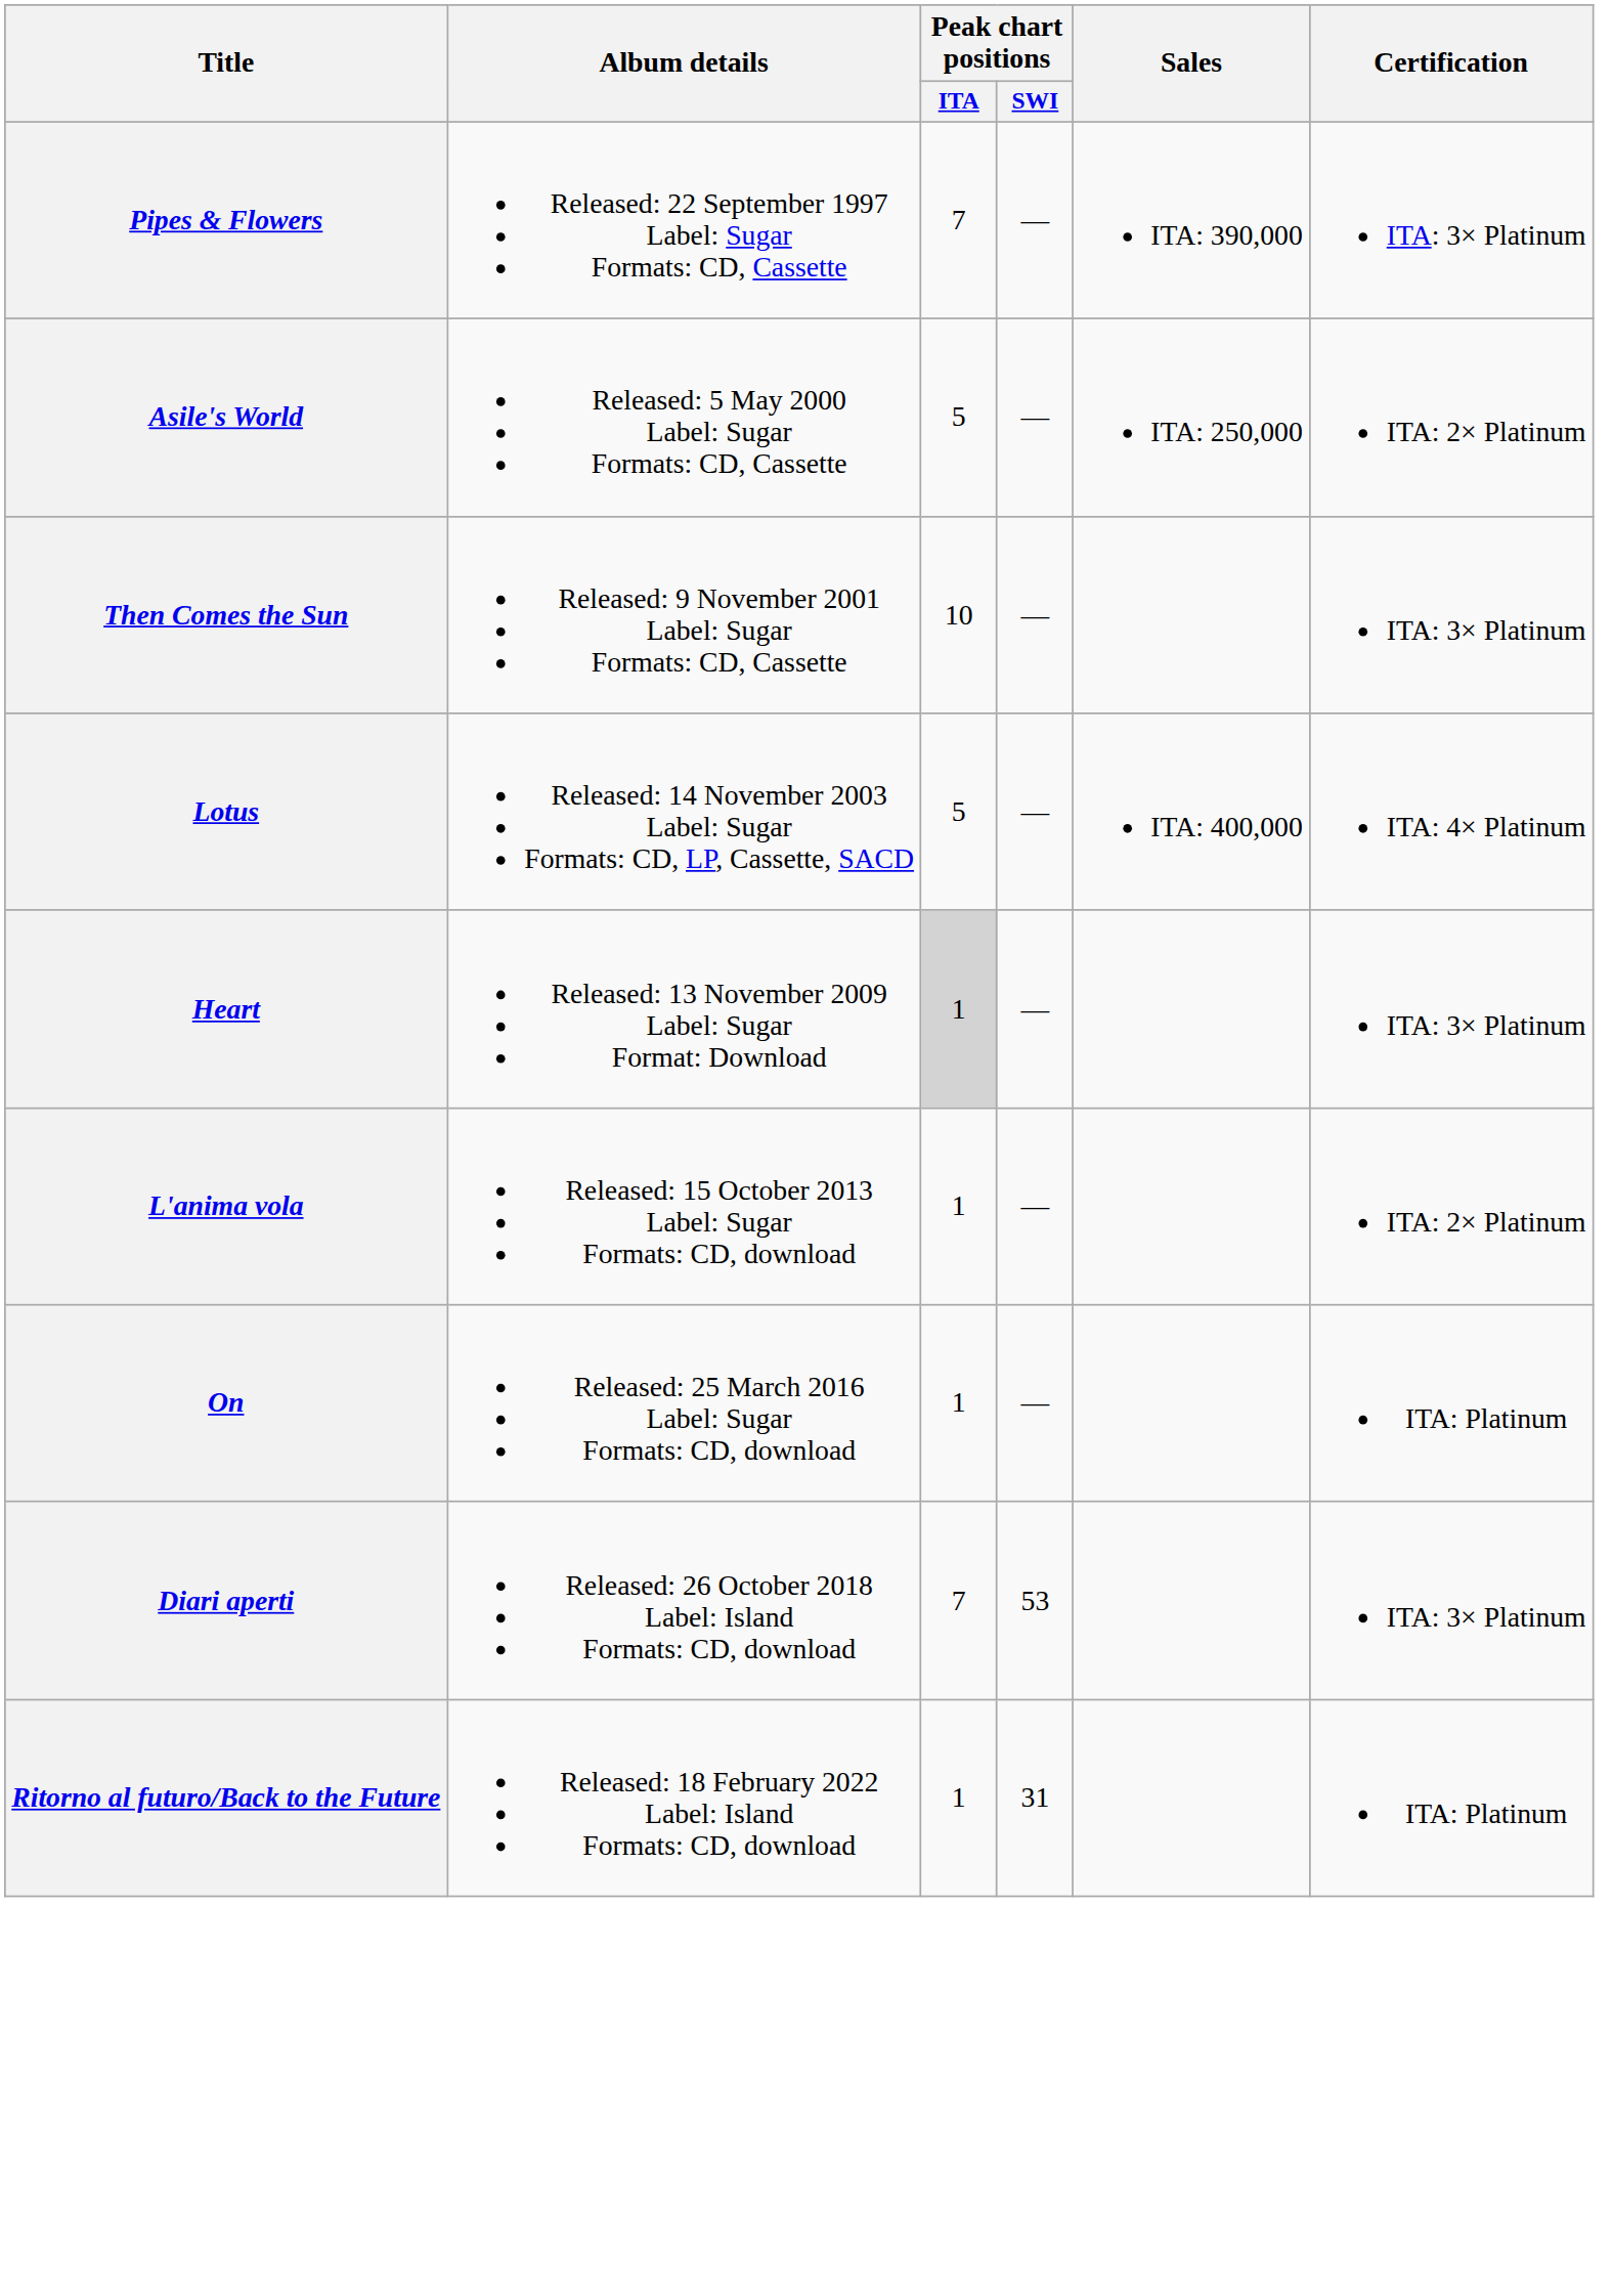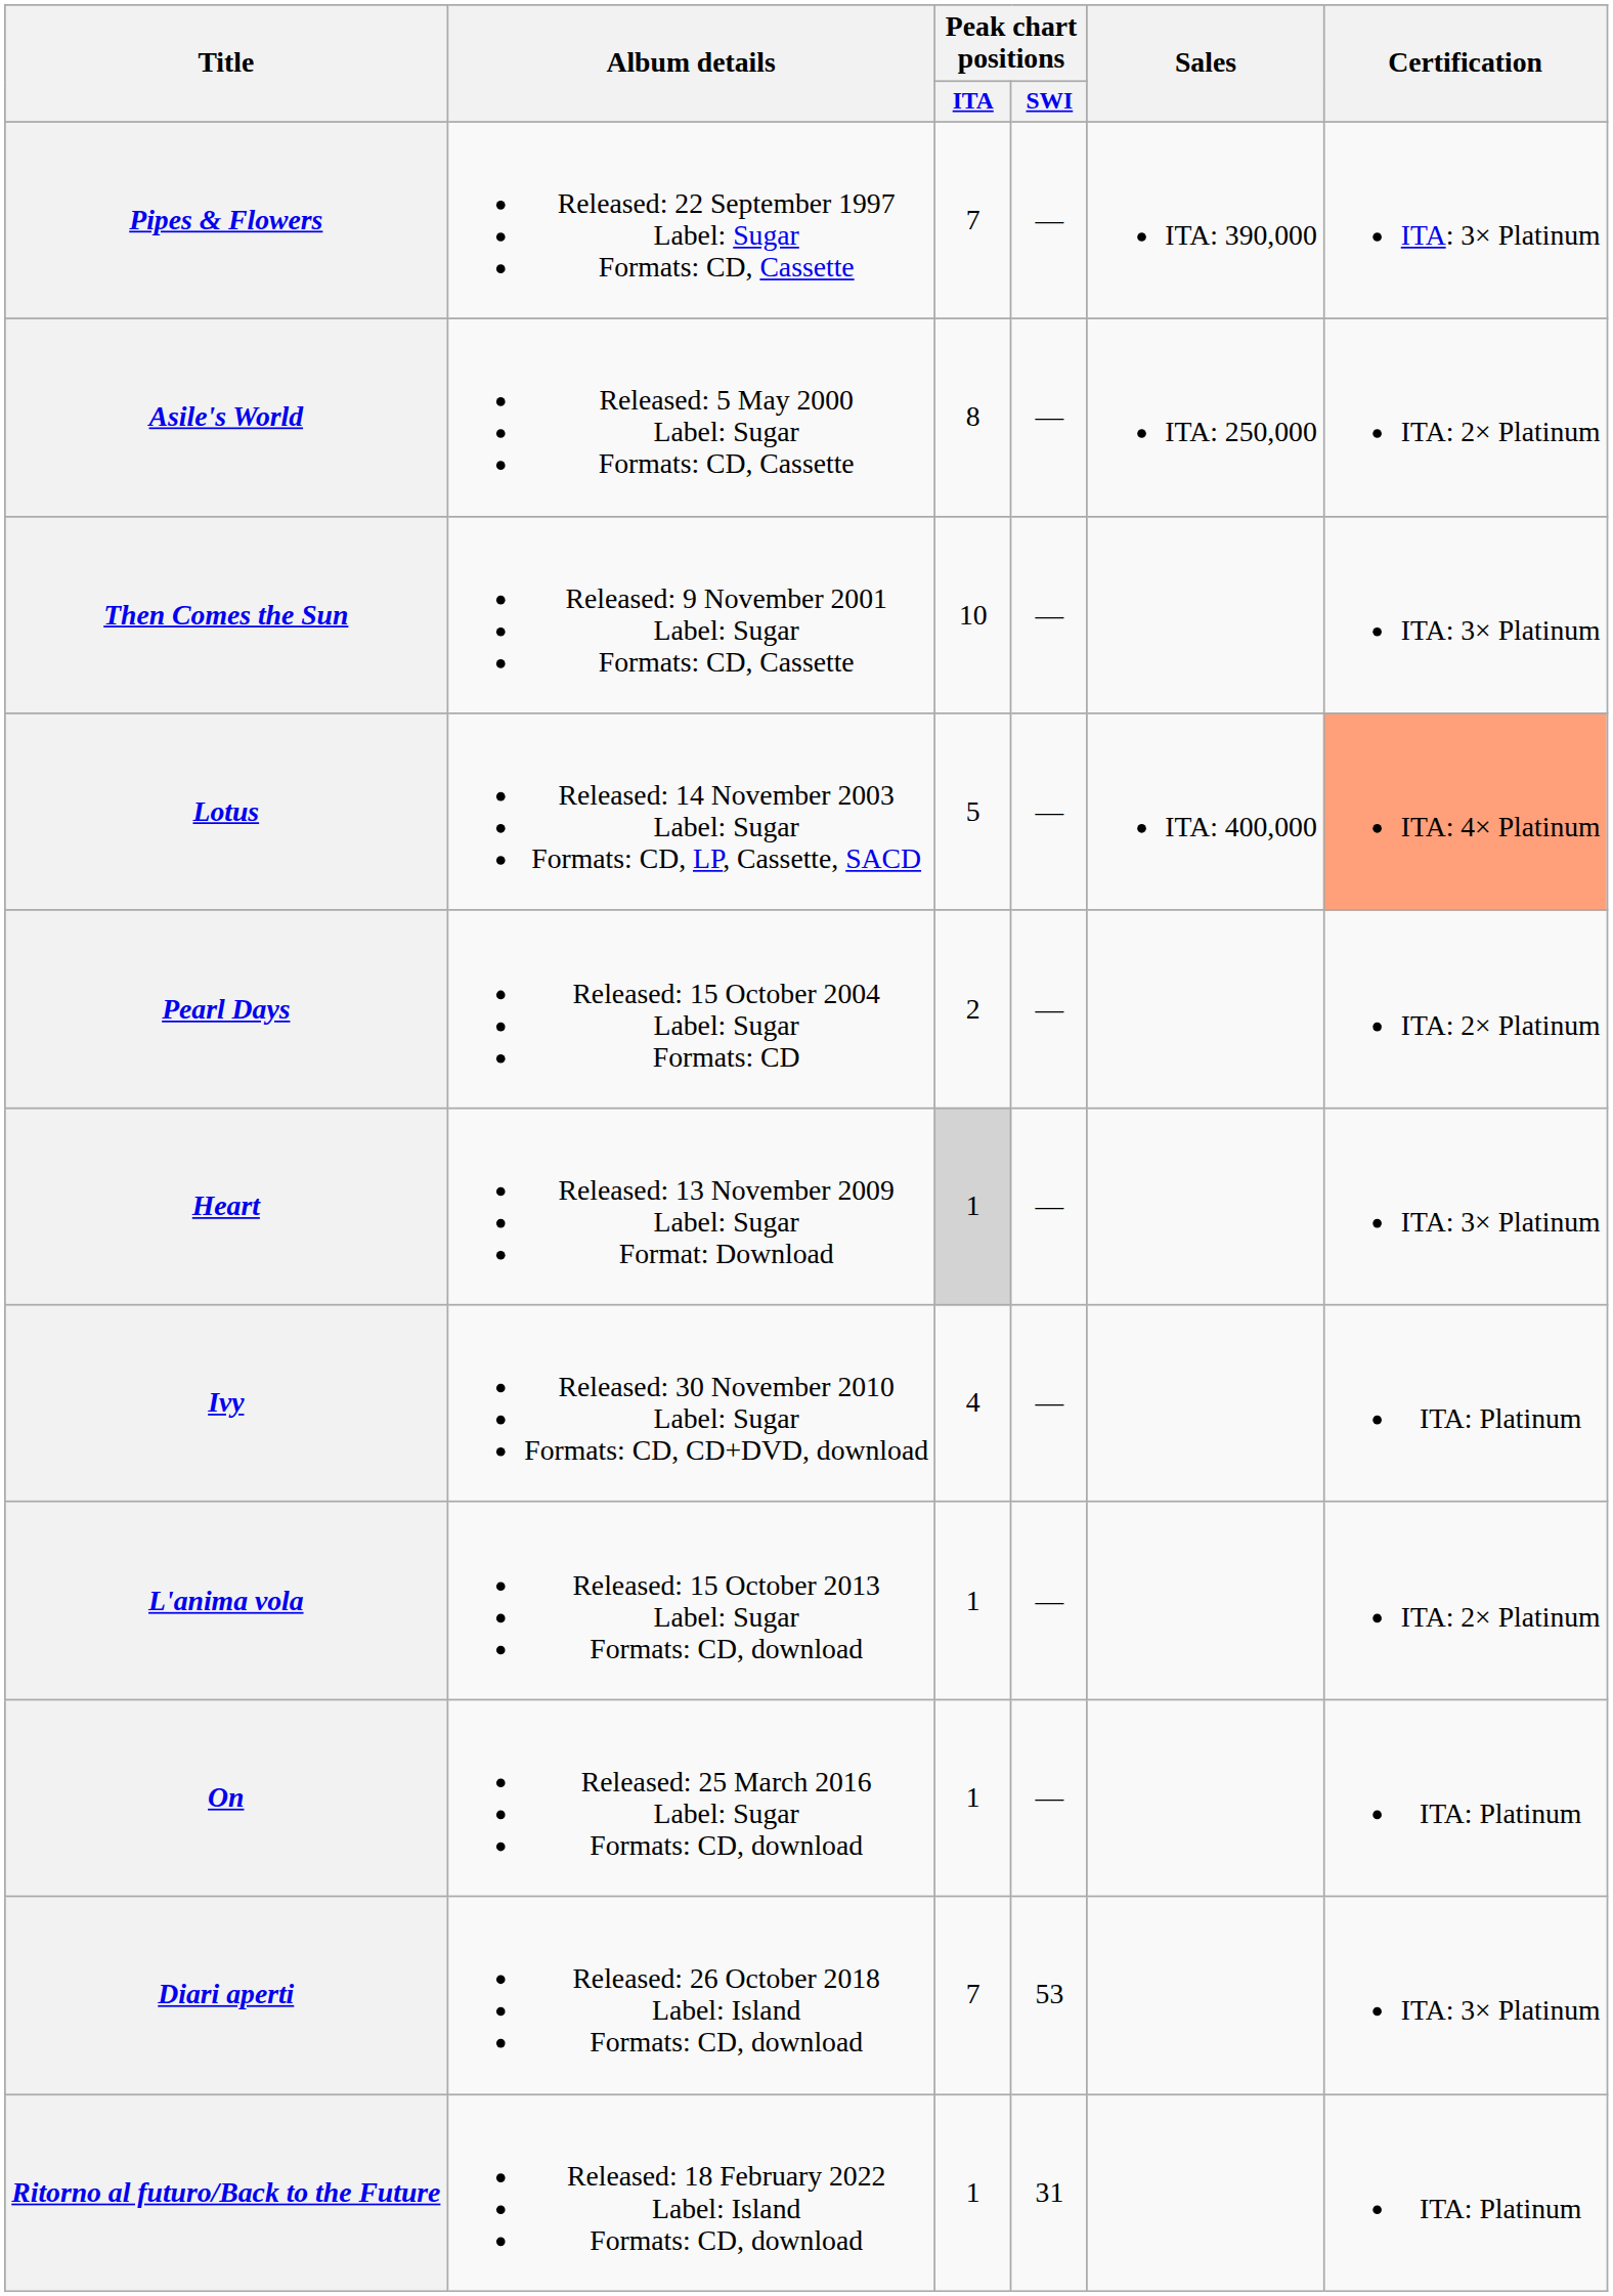 <table class="wikitable plainrowheaders" style="text-align: center;">
 <tr>
 <th rowspan="2">Title</th>
 <th rowspan="2">Album details</th>
 <th colspan="2">Peak chart positions</th>
 <th rowspan="2">Sales</th>
 <th rowspan="2">Certification</th>
 </tr>
 <tr>
 <th scope="col" style="width:2.7em;font-size:85%;"><a href='#'>ITA</a><br></th>
 <th scope="col" style="width:2.7em;font-size:85%;"><a href='#'>SWI</a><br></th>
 </tr>
 <tr>
 <th scope="row"><em><a href='#'>Pipes & Flowers</a></em></th>
 <td><br><ul><li>Released: 22 September 1997</li><li>Label: <a href='#'>Sugar</a></li><li>Formats: CD, <a href='#'>Cassette</a></li></ul></td>
 <td>7</td>
 <td>—</td>
 <td><br><ul><li>ITA: 390,000</li></ul></td>
 <td><br><ul><li><a href='#'>ITA</a>: 3× Platinum</li></ul></td>
 </tr>
 <tr>
 <th scope="row"><em><a href='#'>Asile's World</a></em></th>
 <td><br><ul><li>Released: 5 May 2000</li><li>Label: Sugar</li><li>Formats: CD, Cassette</li></ul></td>
-<td>5</td>
+<td>8</td>
 <td>—</td>
 <td><br><ul><li>ITA: 250,000</li></ul></td>
 <td><br><ul><li>ITA: 2× Platinum</li></ul></td>
 </tr>
 <tr>
 <th scope="row"><em><a href='#'>Then Comes the Sun</a></em></th>
 <td><br><ul><li>Released: 9 November 2001</li><li>Label: Sugar</li><li>Formats: CD, Cassette</li></ul></td>
 <td>10</td>
 <td>—</td>
 <td></td>
 <td><br><ul><li>ITA: 3× Platinum</li></ul></td>
 </tr>
 <tr>
 <th scope="row"><em><a href='#'>Lotus</a></em></th>
 <td><br><ul><li>Released: 14 November 2003</li><li>Label: Sugar</li><li>Formats: CD, <a href='#'>LP</a>, Cassette, <a href='#'>SACD</a></li></ul></td>
 <td>5</td>
 <td>—</td>
 <td><br><ul><li>ITA: 400,000</li></ul></td>
-<td><br><ul><li>ITA: 4× Platinum</li></ul></td>
+<td style="background: lightsalmon;"><br><ul><li>ITA: 4× Platinum</li></ul></td>
+</tr>
+<tr>
+<th scope="row"><em><a href='#'>Pearl Days</a></em></th>
+<td><br><ul><li>Released: 15 October 2004</li><li>Label: Sugar</li><li>Formats: CD</li></ul></td>
+<td>2</td>
+<td>—</td>
+<td></td>
+<td><br><ul><li>ITA: 2× Platinum</li></ul></td>
 </tr>
 <tr>
 <th scope="row"><em><a href='#'>Heart</a></em></th>
 <td><br><ul><li>Released: 13 November 2009</li><li>Label: Sugar</li><li>Format: Download</li></ul></td>
 <td style="background: lightgrey;">1</td>
 <td>—</td>
 <td></td>
 <td><br><ul><li>ITA: 3× Platinum</li></ul></td>
+</tr>
+<tr>
+<th scope="row"><em><a href='#'>Ivy</a></em></th>
+<td><br><ul><li>Released: 30 November 2010</li><li>Label: Sugar</li><li>Formats: CD, CD+DVD, download</li></ul></td>
+<td>4</td>
+<td>—</td>
+<td></td>
+<td><br><ul><li>ITA: Platinum</li></ul></td>
 </tr>
 <tr>
 <th scope="row"><em><a href='#'>L'anima vola</a></em></th>
 <td><br><ul><li>Released: 15 October 2013</li><li>Label: Sugar</li><li>Formats: CD, download</li></ul></td>
 <td>1</td>
 <td>—</td>
 <td></td>
 <td><br><ul><li>ITA: 2× Platinum</li></ul></td>
 </tr>
 <tr>
 <th scope="row"><em><a href='#'>On</a></em></th>
 <td><br><ul><li>Released: 25 March 2016</li><li>Label: Sugar</li><li>Formats: CD, download</li></ul></td>
 <td>1</td>
 <td>—</td>
 <td></td>
 <td><br><ul><li>ITA: Platinum</li></ul></td>
 </tr>
 <tr>
 <th scope="row"><em><a href='#'>Diari aperti</a></em></th>
 <td><br><ul><li>Released: 26 October 2018</li><li>Label: Island</li><li>Formats: CD, download</li></ul></td>
 <td>7</td>
 <td>53</td>
 <td></td>
 <td><br><ul><li>ITA: 3× Platinum</li></ul></td>
 </tr>
 <tr>
 <th scope="row"><em><a href='#'>Ritorno al futuro/Back to the Future</a></em></th>
 <td><br><ul><li>Released: 18 February 2022</li><li>Label: Island</li><li>Formats: CD, download</li></ul></td>
 <td>1<br></td>
 <td>31</td>
 <td></td>
 <td><br><ul><li>ITA: Platinum</li></ul></td>
 </tr>
 </table>
